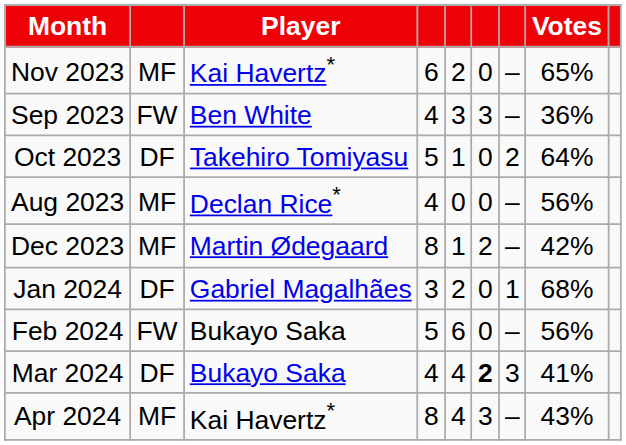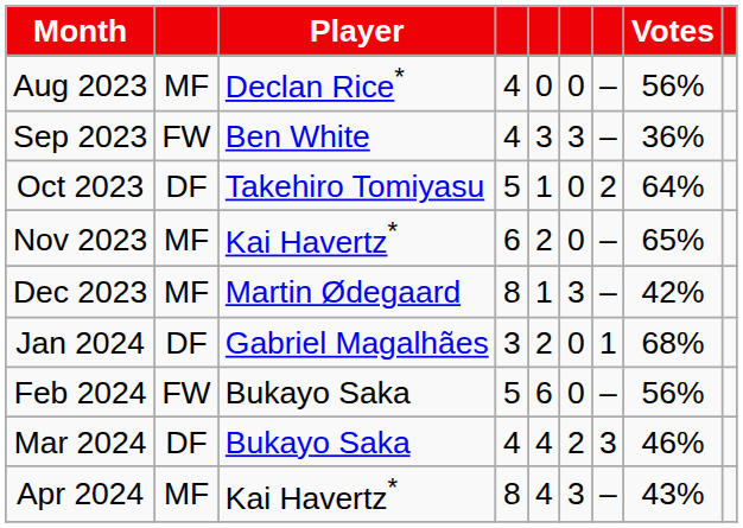 <table class="wikitable sortable" style="text-align:center; font-size:95%;">
 <tr>
 <th style="background-color:#ee0107; color:#ffffff;">Month</th>
 <th style="background-color:#ee0107; color:#ffffff;"></th>
 <th style="background-color:#ee0107; color:#ffffff;">Player</th>
 <th style="background-color:#ee0107; color:#ffffff;"></th>
 <th style="background-color:#ee0107; color:#ffffff;"></th>
 <th style="background-color:#ee0107; color:#ffffff;"></th>
 <th style="background-color:#ee0107; color:#ffffff;"></th>
 <th style="background-color:#ee0107; color:#ffffff;">Votes</th>
 <th style="background-color:#ee0107; color:#ffffff;" class="unsortable"></th>
 </tr>
 <tr>
-<td data-sort-value="4">Nov 2023</td>
+<td data-sort-value="1">Aug 2023</td>
 <td>MF</td>
-<td style="text-align:left;" data-sort-value="Have"> <a href='#'>Kai Havertz</a><sup>*</sup></td>
-<td>6</td>
-<td>2</td>
+<td style="text-align:left;" data-sort-value="Rice"> <a href='#'>Declan Rice</a><sup>*</sup></td>
+<td>4</td>
+<td>0</td>
 <td>0</td>
 <td>–</td>
-<td>65%</td>
+<td>56%</td>
 <td></td>
 </tr>
 <tr>
 <td data-sort-value="2">Sep 2023</td>
 <td>FW</td>
 <td style="text-align:left;" data-sort-value="Whit"> <a href='#'>Ben White</a></td>
 <td>4</td>
 <td>3</td>
 <td>3</td>
 <td>–</td>
 <td>36%</td>
 <td></td>
 </tr>
 <tr>
 <td data-sort-value="3">Oct 2023</td>
 <td>DF</td>
 <td style="text-align:left;" data-sort-value="Tomi"> <a href='#'>Takehiro Tomiyasu</a></td>
 <td>5</td>
 <td>1</td>
 <td>0</td>
 <td>2</td>
 <td>64%</td>
 <td></td>
 </tr>
 <tr>
-<td data-sort-value="1">Aug 2023</td>
+<td data-sort-value="4">Nov 2023</td>
 <td>MF</td>
-<td style="text-align:left;" data-sort-value="Rice"> <a href='#'>Declan Rice</a><sup>*</sup></td>
-<td>4</td>
-<td>0</td>
+<td style="text-align:left;" data-sort-value="Have"> <a href='#'>Kai Havertz</a><sup>*</sup></td>
+<td>6</td>
+<td>2</td>
 <td>0</td>
 <td>–</td>
-<td>56%</td>
+<td>65%</td>
 <td></td>
 </tr>
 <tr>
 <td data-sort-value="5">Dec 2023</td>
 <td>MF</td>
 <td style="text-align:left;" data-sort-value="Odeg"> <a href='#'>Martin Ødegaard</a></td>
 <td>8</td>
 <td>1</td>
-<td>2</td>
+<td>3</td>
 <td>–</td>
 <td>42%</td>
 <td></td>
 </tr>
 <tr>
 <td data-sort-value="6">Jan 2024</td>
 <td>DF</td>
 <td style="text-align:left;" data-sort-value="Maga"> <a href='#'>Gabriel Magalhães</a></td>
 <td>3</td>
 <td>2</td>
 <td>0</td>
 <td>1</td>
 <td>68%</td>
 <td></td>
 </tr>
 <tr>
 <td data-sort-value="7">Feb 2024</td>
 <td>FW</td>
 <td style="text-align:left;" data-sort-value="Saka"> Bukayo Saka</td>
 <td>5</td>
 <td>6</td>
 <td>0</td>
 <td>–</td>
 <td>56%</td>
 <td></td>
 </tr>
 <tr>
 <td data-sort-value="8">Mar 2024</td>
 <td>DF</td>
 <td style="text-align:left;" data-sort-value="Saka"> <a href='#'>Bukayo Saka</a></td>
 <td>4</td>
 <td>4</td>
-<td><strong>2</strong></td>
+<td>2</td>
 <td>3</td>
-<td>41%</td>
+<td>46%</td>
 <td></td>
 </tr>
 <tr>
 <td data-sort-value="9">Apr 2024</td>
 <td>MF</td>
 <td style="text-align:left;" data-sort-value="Have"> Kai Havertz<sup>*</sup></td>
 <td>8</td>
 <td>4</td>
 <td>3</td>
 <td>–</td>
 <td>43%</td>
 <td></td>
 </tr>
 </table>
